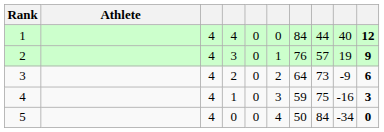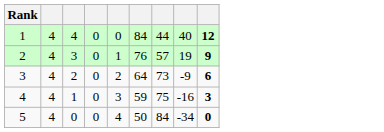 <table class=wikitable style="text-align:center">
 <tr>
 <th width=20>Rank</th>
-<th width=190>Athlete</th>
 <th width=20></th>
 <th width=20></th>
 <th width=20></th>
 <th width=20></th>
 <th width=20></th>
 <th width=20></th>
 <th width=20></th>
 <th width=20></th>
 </tr>
 <tr bgcolor="#ccffcc">
 <td>1</td>
-<td align=left></td>
 <td>4</td>
 <td>4</td>
 <td>0</td>
 <td>0</td>
 <td>84</td>
 <td>44</td>
 <td>40</td>
 <td><strong>12</strong></td>
 </tr>
 <tr bgcolor="#ccffcc">
 <td>2</td>
-<td align=left></td>
 <td>4</td>
 <td>3</td>
 <td>0</td>
 <td>1</td>
 <td>76</td>
 <td>57</td>
 <td>19</td>
 <td><strong>9</strong></td>
 </tr>
 <tr>
 <td>3</td>
-<td align=left></td>
 <td>4</td>
 <td>2</td>
 <td>0</td>
 <td>2</td>
 <td>64</td>
 <td>73</td>
 <td>-9</td>
 <td><strong>6</strong></td>
 </tr>
 <tr>
 <td>4</td>
-<td align=left></td>
 <td>4</td>
 <td>1</td>
 <td>0</td>
 <td>3</td>
 <td>59</td>
 <td>75</td>
 <td>-16</td>
 <td><strong>3</strong></td>
 </tr>
 <tr>
 <td>5</td>
-<td align=left></td>
 <td>4</td>
 <td>0</td>
 <td>0</td>
 <td>4</td>
 <td>50</td>
 <td>84</td>
 <td>-34</td>
 <td><strong>0</strong></td>
 </tr>
 </table>
